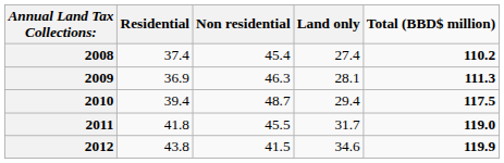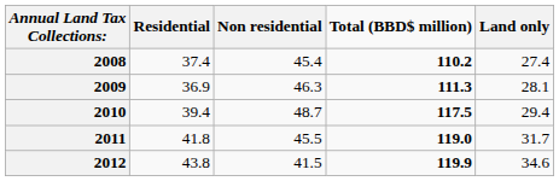 <table class="wikitable">
 <tr>
 <th style="font-style: italic;">Annual Land Tax<br>Collections:</th>
 <th style="text-align: right;">Residential</th>
 <th style="text-align: right;">Non residential</th>
+<td style="font-weight: bold;">Total (BBD$ million)</td>
 <th style="text-align: right;">Land only</th>
-<td style="font-weight: bold;">Total (BBD$ million)</td>
 </tr>
 <tr>
 <th style="text-align: right;">2008</th>
 <td style="text-align: right;">37.4</td>
 <td style="text-align: right;">45.4</td>
+<td style="text-align: right; font-weight: bold;">110.2</td>
 <td style="text-align: right;">27.4</td>
-<td style="text-align: right; font-weight: bold;">110.2</td>
 </tr>
 <tr>
 <th style="text-align: right;">2009</th>
 <td style="text-align: right;">36.9</td>
 <td style="text-align: right;">46.3</td>
+<td style="text-align: right; font-weight: bold;">111.3</td>
 <td style="text-align: right;">28.1</td>
-<td style="text-align: right; font-weight: bold;">111.3</td>
 </tr>
 <tr>
 <th style="text-align: right;">2010</th>
 <td style="text-align: right;">39.4</td>
 <td style="text-align: right;">48.7</td>
+<td style="text-align: right; font-weight: bold;">117.5</td>
 <td style="text-align: right;">29.4</td>
-<td style="text-align: right; font-weight: bold;">117.5</td>
 </tr>
 <tr>
 <th style="text-align: right;">2011</th>
 <td style="text-align: right;">41.8</td>
 <td style="text-align: right;">45.5</td>
+<td style="text-align: right; font-weight: bold;">119.0</td>
 <td style="text-align: right;">31.7</td>
-<td style="text-align: right; font-weight: bold;">119.0</td>
 </tr>
 <tr>
 <th style="text-align: right;">2012</th>
 <td style="text-align: right;">43.8</td>
 <td style="text-align: right;">41.5</td>
+<td style="text-align: right; font-weight: bold;">119.9</td>
 <td style="text-align: right;">34.6</td>
-<td style="text-align: right; font-weight: bold;">119.9</td>
 </tr>
 </table>
